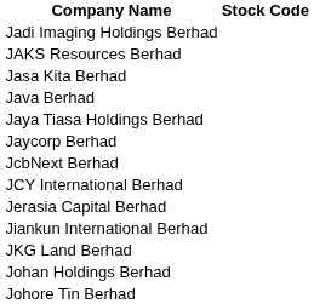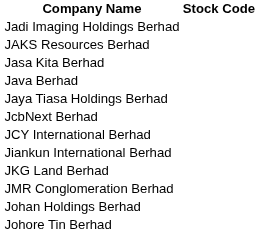 <table style="background:transparent;">
 <tr>
 <th>Company Name</th>
 <th>Stock Code</th>
 </tr>
 <tr>
 <td>Jadi Imaging Holdings Berhad</td>
 <td></td>
 </tr>
 <tr>
 <td>JAKS Resources Berhad</td>
 <td></td>
 </tr>
 <tr>
 <td>Jasa Kita Berhad</td>
 <td></td>
 </tr>
 <tr>
 <td>Java Berhad</td>
 <td></td>
 </tr>
 <tr>
 <td>Jaya Tiasa Holdings Berhad</td>
 <td></td>
 </tr>
 <tr>
-<td>Jaycorp Berhad</td>
-<td></td>
-</tr>
-<tr>
 <td>JcbNext Berhad</td>
 <td></td>
 </tr>
 <tr>
 <td>JCY International Berhad</td>
-<td></td>
-</tr>
-<tr>
-<td>Jerasia Capital Berhad</td>
 <td></td>
 </tr>
 <tr>
 <td>Jiankun International Berhad</td>
 <td></td>
 </tr>
 <tr>
 <td>JKG Land Berhad</td>
 <td></td>
 </tr>
 <tr>
+<td>JMR Conglomeration Berhad</td>
+<td></td>
+</tr>
+<tr>
 <td>Johan Holdings Berhad</td>
 <td></td>
 </tr>
 <tr>
 <td>Johore Tin Berhad</td>
 <td></td>
 </tr>
 </table>
